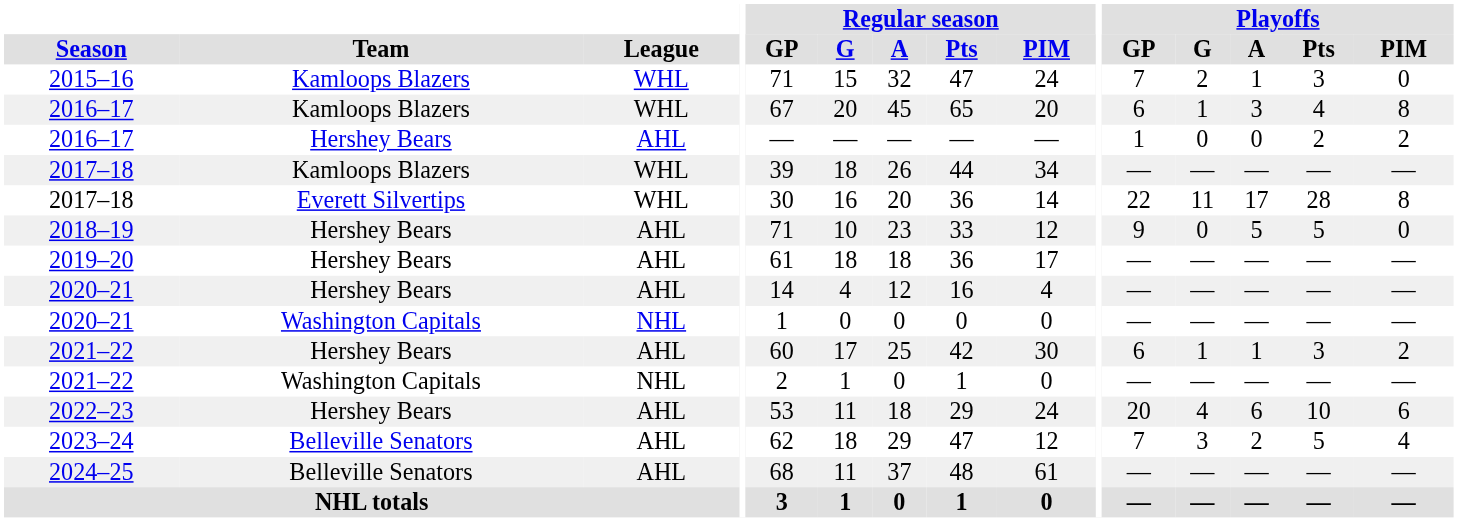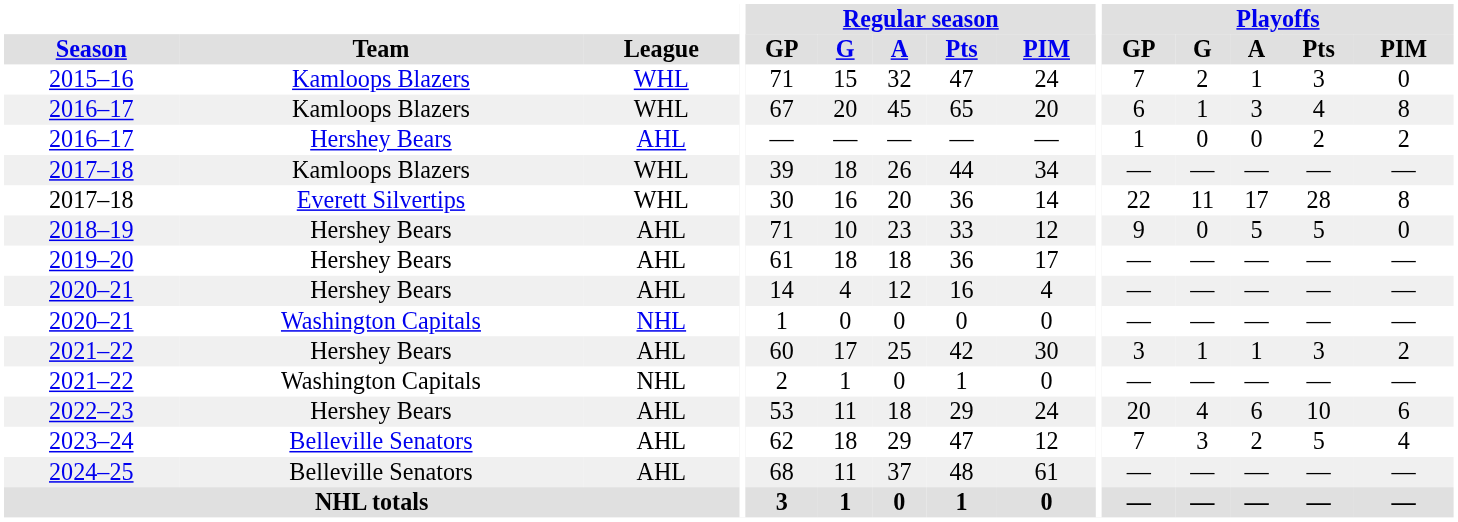 <table border="0" cellpadding="1" cellspacing="0" style="text-align:center; width:60em">
 <tr bgcolor="#e0e0e0">
 <th colspan="3" bgcolor="#ffffff"></th>
 <th rowspan="99" bgcolor="#ffffff"></th>
 <th colspan="5"><a href='#'>Regular season</a></th>
 <th rowspan="99" bgcolor="#ffffff"></th>
 <th colspan="5"><a href='#'>Playoffs</a></th>
 </tr>
 <tr bgcolor="#e0e0e0">
 <th><a href='#'>Season</a></th>
 <th>Team</th>
 <th>League</th>
 <th>GP</th>
 <th><a href='#'>G</a></th>
 <th><a href='#'>A</a></th>
 <th><a href='#'>Pts</a></th>
 <th><a href='#'>PIM</a></th>
 <th>GP</th>
 <th>G</th>
 <th>A</th>
 <th>Pts</th>
 <th>PIM</th>
 </tr>
 <tr>
 <td><a href='#'>2015–16</a></td>
 <td><a href='#'>Kamloops Blazers</a></td>
 <td><a href='#'>WHL</a></td>
 <td>71</td>
 <td>15</td>
 <td>32</td>
 <td>47</td>
 <td>24</td>
 <td>7</td>
 <td>2</td>
 <td>1</td>
 <td>3</td>
 <td>0</td>
 </tr>
 <tr bgcolor="#f0f0f0">
 <td><a href='#'>2016–17</a></td>
 <td>Kamloops Blazers</td>
 <td>WHL</td>
 <td>67</td>
 <td>20</td>
 <td>45</td>
 <td>65</td>
 <td>20</td>
 <td>6</td>
 <td>1</td>
 <td>3</td>
 <td>4</td>
 <td>8</td>
 </tr>
 <tr>
 <td><a href='#'>2016–17</a></td>
 <td><a href='#'>Hershey Bears</a></td>
 <td><a href='#'>AHL</a></td>
 <td>—</td>
 <td>—</td>
 <td>—</td>
 <td>—</td>
 <td>—</td>
 <td>1</td>
 <td>0</td>
 <td>0</td>
 <td>2</td>
 <td>2</td>
 </tr>
 <tr bgcolor="#f0f0f0">
 <td><a href='#'>2017–18</a></td>
 <td>Kamloops Blazers</td>
 <td>WHL</td>
 <td>39</td>
 <td>18</td>
 <td>26</td>
 <td>44</td>
 <td>34</td>
 <td>—</td>
 <td>—</td>
 <td>—</td>
 <td>—</td>
 <td>—</td>
 </tr>
 <tr>
 <td>2017–18</td>
 <td><a href='#'>Everett Silvertips</a></td>
 <td>WHL</td>
 <td>30</td>
 <td>16</td>
 <td>20</td>
 <td>36</td>
 <td>14</td>
 <td>22</td>
 <td>11</td>
 <td>17</td>
 <td>28</td>
 <td>8</td>
 </tr>
 <tr bgcolor="#f0f0f0">
 <td><a href='#'>2018–19</a></td>
 <td>Hershey Bears</td>
 <td>AHL</td>
 <td>71</td>
 <td>10</td>
 <td>23</td>
 <td>33</td>
 <td>12</td>
 <td>9</td>
 <td>0</td>
 <td>5</td>
 <td>5</td>
 <td>0</td>
 </tr>
 <tr>
 <td><a href='#'>2019–20</a></td>
 <td>Hershey Bears</td>
 <td>AHL</td>
 <td>61</td>
 <td>18</td>
 <td>18</td>
 <td>36</td>
 <td>17</td>
 <td>—</td>
 <td>—</td>
 <td>—</td>
 <td>—</td>
 <td>—</td>
 </tr>
 <tr bgcolor="#f0f0f0">
 <td><a href='#'>2020–21</a></td>
 <td>Hershey Bears</td>
 <td>AHL</td>
 <td>14</td>
 <td>4</td>
 <td>12</td>
 <td>16</td>
 <td>4</td>
 <td>—</td>
 <td>—</td>
 <td>—</td>
 <td>—</td>
 <td>—</td>
 </tr>
 <tr>
 <td><a href='#'>2020–21</a></td>
 <td><a href='#'>Washington Capitals</a></td>
 <td><a href='#'>NHL</a></td>
 <td>1</td>
 <td>0</td>
 <td>0</td>
 <td>0</td>
 <td>0</td>
 <td>—</td>
 <td>—</td>
 <td>—</td>
 <td>—</td>
 <td>—</td>
 </tr>
 <tr bgcolor="#f0f0f0">
 <td><a href='#'>2021–22</a></td>
 <td>Hershey Bears</td>
 <td>AHL</td>
 <td>60</td>
 <td>17</td>
 <td>25</td>
 <td>42</td>
 <td>30</td>
-<td>6</td>
+<td>3</td>
 <td>1</td>
 <td>1</td>
 <td>3</td>
 <td>2</td>
 </tr>
 <tr>
 <td><a href='#'>2021–22</a></td>
 <td>Washington Capitals</td>
 <td>NHL</td>
 <td>2</td>
 <td>1</td>
 <td>0</td>
 <td>1</td>
 <td>0</td>
 <td>—</td>
 <td>—</td>
 <td>—</td>
 <td>—</td>
 <td>—</td>
 </tr>
 <tr bgcolor="#f0f0f0">
 <td><a href='#'>2022–23</a></td>
 <td>Hershey Bears</td>
 <td>AHL</td>
 <td>53</td>
 <td>11</td>
 <td>18</td>
 <td>29</td>
 <td>24</td>
 <td>20</td>
 <td>4</td>
 <td>6</td>
 <td>10</td>
 <td>6</td>
 </tr>
 <tr>
 <td><a href='#'>2023–24</a></td>
 <td><a href='#'>Belleville Senators</a></td>
 <td>AHL</td>
 <td>62</td>
 <td>18</td>
 <td>29</td>
 <td>47</td>
 <td>12</td>
 <td>7</td>
 <td>3</td>
 <td>2</td>
 <td>5</td>
 <td>4</td>
 </tr>
 <tr bgcolor="#f0f0f0">
 <td><a href='#'>2024–25</a></td>
 <td>Belleville Senators</td>
 <td>AHL</td>
 <td>68</td>
 <td>11</td>
 <td>37</td>
 <td>48</td>
 <td>61</td>
 <td>—</td>
 <td>—</td>
 <td>—</td>
 <td>—</td>
 <td>—</td>
 </tr>
 <tr bgcolor="#e0e0e0">
 <th colspan="3">NHL totals</th>
 <th>3</th>
 <th>1</th>
 <th>0</th>
 <th>1</th>
 <th>0</th>
 <th>—</th>
 <th>—</th>
 <th>—</th>
 <th>—</th>
 <th>—</th>
 </tr>
 </table>
